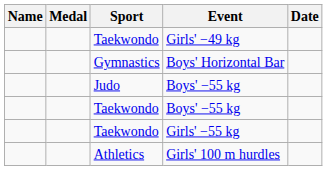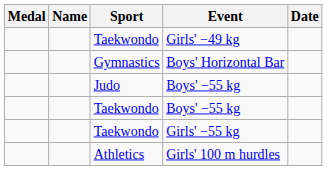 <table class="wikitable sortable" style="font-size: 95%;">
 <tr>
+<th>Medal</th>
 <th>Name</th>
-<th>Medal</th>
 <th>Sport</th>
 <th>Event</th>
 <th>Date</th>
 </tr>
 <tr>
 <td></td>
 <td></td>
 <td><a href='#'>Taekwondo</a></td>
 <td><a href='#'>Girls' −49 kg</a></td>
 <td></td>
 </tr>
 <tr>
 <td></td>
 <td></td>
 <td><a href='#'>Gymnastics</a></td>
 <td><a href='#'>Boys' Horizontal Bar</a></td>
 <td></td>
 </tr>
 <tr>
 <td></td>
 <td></td>
 <td><a href='#'>Judo</a></td>
 <td><a href='#'>Boys' −55 kg</a></td>
 <td></td>
 </tr>
 <tr>
 <td></td>
 <td></td>
 <td><a href='#'>Taekwondo</a></td>
 <td><a href='#'>Boys' −55 kg</a></td>
 <td></td>
 </tr>
 <tr>
 <td></td>
 <td></td>
 <td><a href='#'>Taekwondo</a></td>
 <td><a href='#'>Girls' −55 kg</a></td>
 <td></td>
 </tr>
 <tr>
 <td></td>
 <td></td>
 <td><a href='#'>Athletics</a></td>
 <td><a href='#'>Girls' 100 m hurdles</a></td>
 <td></td>
 </tr>
 </table>
